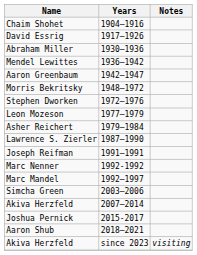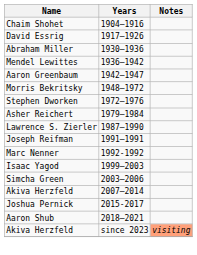 <table class="wikitable sortable">
 <tr style="white-space:nowrap;">
 <th>Name</th>
 <th>Years</th>
 <th>Notes</th>
 </tr>
 <tr>
 <td>Chaim Shohet</td>
 <td>1904–1916</td>
 <td></td>
 </tr>
 <tr>
 <td>David Essrig</td>
 <td>1917–1926</td>
 <td></td>
 </tr>
 <tr>
 <td>Abraham Miller</td>
 <td>1930–1936</td>
 <td></td>
 </tr>
 <tr>
 <td>Mendel Lewittes</td>
 <td>1936–1942</td>
 <td></td>
 </tr>
 <tr>
 <td>Aaron Greenbaum</td>
 <td>1942–1947</td>
 <td></td>
 </tr>
 <tr>
 <td>Morris Bekritsky</td>
 <td>1948–1972</td>
 <td></td>
 </tr>
 <tr>
 <td>Stephen Dworken</td>
 <td>1972–1976</td>
 <td></td>
 </tr>
 <tr>
-<td>Leon Mozeson</td>
-<td>1977–1979</td>
-<td></td>
-</tr>
-<tr>
 <td>Asher Reichert</td>
 <td>1979–1984</td>
 <td></td>
 </tr>
 <tr>
 <td>Lawrence S. Zierler</td>
 <td>1987–1990</td>
 <td></td>
 </tr>
 <tr>
 <td>Joseph Reifman</td>
 <td>1991–1991</td>
 <td></td>
 </tr>
 <tr>
 <td>Marc Nenner</td>
 <td>1992-1992</td>
 <td></td>
 </tr>
 <tr>
-<td>Marc Mandel</td>
-<td>1992–1997</td>
+<td>Isaac Yagod</td>
+<td>1999–2003</td>
 <td></td>
 </tr>
 <tr>
 <td>Simcha Green</td>
 <td>2003–2006</td>
 <td></td>
 </tr>
 <tr>
 <td>Akiva Herzfeld</td>
 <td>2007–2014</td>
 <td></td>
 </tr>
 <tr>
 <td>Joshua Pernick</td>
 <td>2015-2017</td>
 <td></td>
 </tr>
 <tr>
 <td>Aaron Shub</td>
 <td>2018–2021</td>
 <td></td>
 </tr>
 <tr>
 <td>Akiva Herzfeld</td>
 <td>since 2023</td>
-<td><em>visiting</em></td>
+<td style="background: lightsalmon;"><em>visiting</em></td>
 </tr>
 <tr>
 </tr>
 </table>
